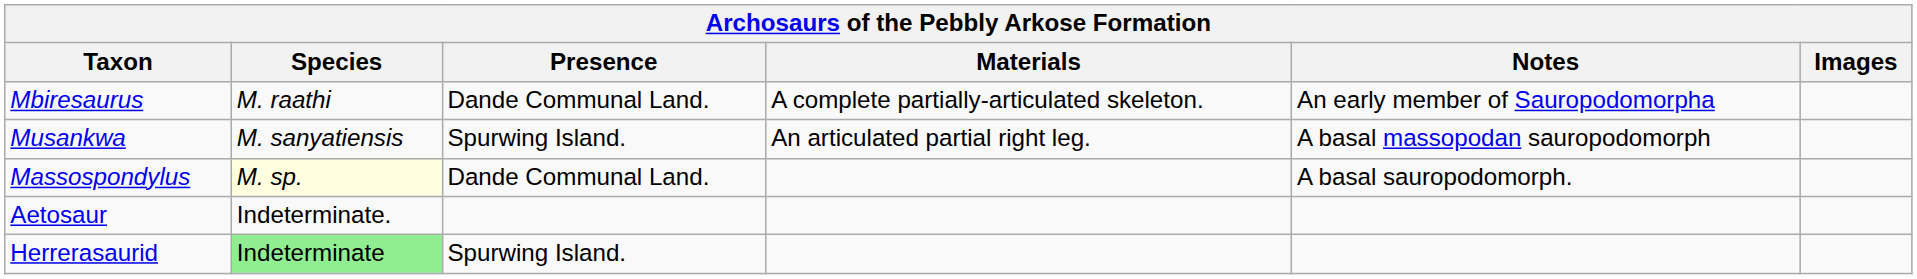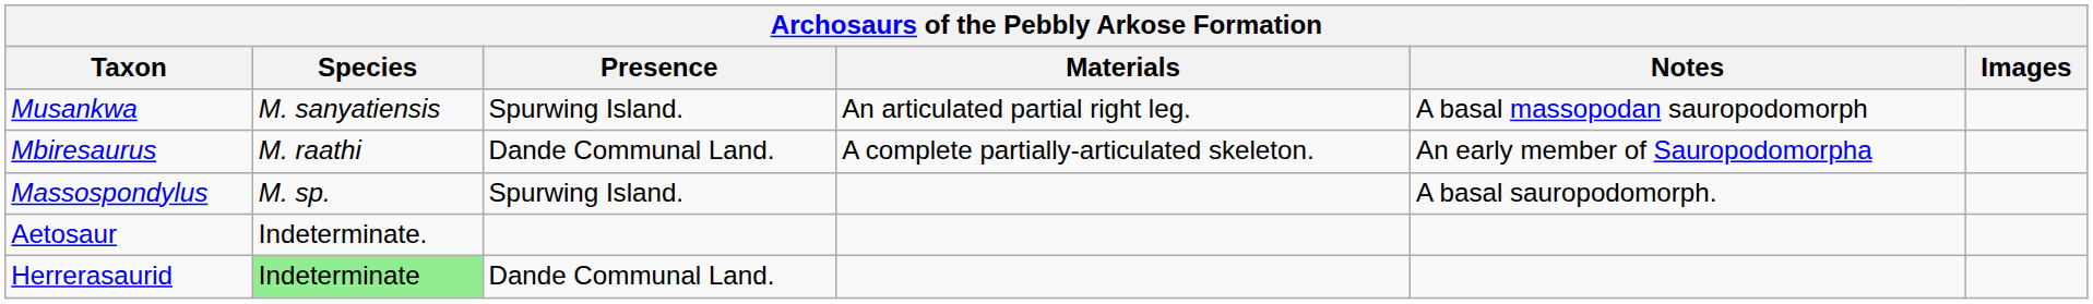 <table class="wikitable" align="center" width="100%">
 <tr>
 <th colspan="6" align="center"><strong><a href='#'>Archosaurs</a> of the Pebbly Arkose Formation</strong></th>
 </tr>
 <tr>
 <th>Taxon</th>
 <th>Species</th>
 <th>Presence</th>
 <th>Materials</th>
 <th>Notes</th>
 <th>Images</th>
 </tr>
 <tr>
+<td><em><a href='#'>Musankwa</a></em></td>
+<td><em>M. sanyatiensis</em></td>
+<td>Spurwing Island.</td>
+<td>An articulated partial right leg.</td>
+<td>A basal <a href='#'>massopodan</a> sauropodomorph</td>
+<td><br></td>
+</tr>
+<tr>
 <td><em><a href='#'>Mbiresaurus</a></em></td>
 <td><em>M. raathi</em></td>
 <td>Dande Communal Land.</td>
 <td>A complete partially-articulated skeleton.</td>
 <td>An early member of <a href='#'>Sauropodomorpha</a></td>
 <td></td>
 </tr>
 <tr>
-<td><em><a href='#'>Musankwa</a></em></td>
-<td><em>M. sanyatiensis</em></td>
+<td><em><a href='#'>Massospondylus</a></em></td>
+<td><em>M. sp.</em></td>
 <td>Spurwing Island.</td>
-<td>An articulated partial right leg.</td>
-<td>A basal <a href='#'>massopodan</a> sauropodomorph</td>
-<td><br></td>
-</tr>
-<tr>
-<td><em><a href='#'>Massospondylus</a></em></td>
-<td style="background: lightyellow;"><em>M. sp.</em></td>
-<td>Dande Communal Land.</td>
 <td></td>
 <td>A basal sauropodomorph.</td>
 <td></td>
 </tr>
 <tr>
 <td><a href='#'>Aetosaur</a></td>
 <td>Indeterminate.</td>
 <td></td>
 <td></td>
 <td></td>
 <td></td>
 </tr>
 <tr>
 <td><a href='#'>Herrerasaurid</a></td>
 <td style="background: lightgreen;">Indeterminate</td>
-<td>Spurwing Island.</td>
+<td>Dande Communal Land.</td>
 <td></td>
 <td></td>
 </tr>
 </table>
